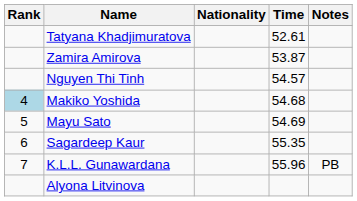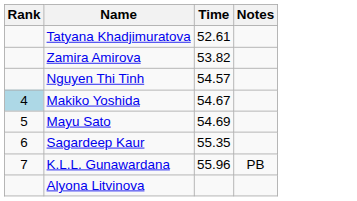 <table class="wikitable sortable" style="text-align:center">
 <tr>
 <th>Rank</th>
 <th>Name</th>
-<th>Nationality</th>
 <th>Time</th>
 <th>Notes</th>
 </tr>
 <tr>
 <td></td>
 <td align=left><a href='#'>Tatyana Khadjimuratova</a></td>
-<td align=left></td>
 <td>52.61</td>
 <td></td>
 </tr>
 <tr>
 <td></td>
 <td align=left><a href='#'>Zamira Amirova</a></td>
-<td align=left></td>
-<td>53.87</td>
+<td>53.82</td>
 <td></td>
 </tr>
 <tr>
 <td></td>
 <td align=left><a href='#'>Nguyen Thi Tinh</a></td>
-<td align=left></td>
 <td>54.57</td>
 <td></td>
 </tr>
 <tr>
 <td style="background: lightblue;">4</td>
 <td align=left><a href='#'>Makiko Yoshida</a></td>
-<td align=left></td>
-<td>54.68</td>
+<td>54.67</td>
 <td></td>
 </tr>
 <tr>
 <td>5</td>
 <td align=left><a href='#'>Mayu Sato</a></td>
-<td align=left></td>
 <td>54.69</td>
 <td></td>
 </tr>
 <tr>
 <td>6</td>
 <td align=left><a href='#'>Sagardeep Kaur</a></td>
-<td align=left></td>
 <td>55.35</td>
 <td></td>
 </tr>
 <tr>
 <td>7</td>
 <td align=left><a href='#'>K.L.L. Gunawardana</a></td>
-<td align=left></td>
 <td>55.96</td>
 <td>PB</td>
 </tr>
 <tr>
 <td></td>
 <td align=left><a href='#'>Alyona Litvinova</a></td>
-<td align=left></td>
 <td></td>
 <td></td>
 </tr>
 </table>
